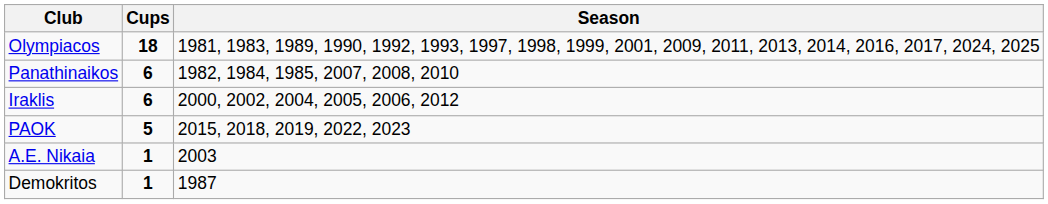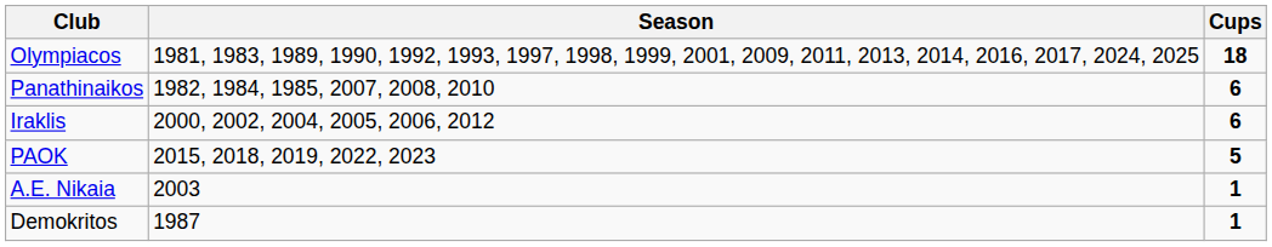 <table class="wikitable">
 <tr>
 <th>Club</th>
+<th>Season</th>
 <th>Cups</th>
-<th>Season</th>
 </tr>
 <tr>
 <td><a href='#'>Olympiacos</a></td>
+<td>1981, 1983, 1989, 1990, 1992, 1993, 1997, 1998, 1999, 2001, 2009, 2011, 2013, 2014, 2016, 2017, 2024, 2025</td>
 <td style="text-align:center"><strong>18</strong></td>
-<td>1981, 1983, 1989, 1990, 1992, 1993, 1997, 1998, 1999, 2001, 2009, 2011, 2013, 2014, 2016, 2017, 2024, 2025</td>
 </tr>
 <tr>
 <td><a href='#'>Panathinaikos</a></td>
+<td>1982, 1984, 1985, 2007, 2008, 2010</td>
 <td style="text-align:center"><strong>6</strong></td>
-<td>1982, 1984, 1985, 2007, 2008, 2010</td>
 </tr>
 <tr>
 <td><a href='#'>Iraklis</a></td>
+<td>2000, 2002, 2004, 2005, 2006, 2012</td>
 <td style="text-align:center"><strong>6</strong></td>
-<td>2000, 2002, 2004, 2005, 2006, 2012</td>
 </tr>
 <tr>
 <td><a href='#'>PAOK</a></td>
+<td>2015, 2018, 2019, 2022, 2023</td>
 <td style="text-align:center"><strong>5</strong></td>
-<td>2015, 2018, 2019, 2022, 2023</td>
 </tr>
 <tr>
 <td><a href='#'>A.E. Nikaia</a></td>
+<td>2003</td>
 <td style="text-align:center"><strong>1</strong></td>
-<td>2003</td>
 </tr>
 <tr>
 <td>Demokritos</td>
+<td>1987</td>
 <td style="text-align:center"><strong>1</strong></td>
-<td>1987</td>
 </tr>
 </table>
